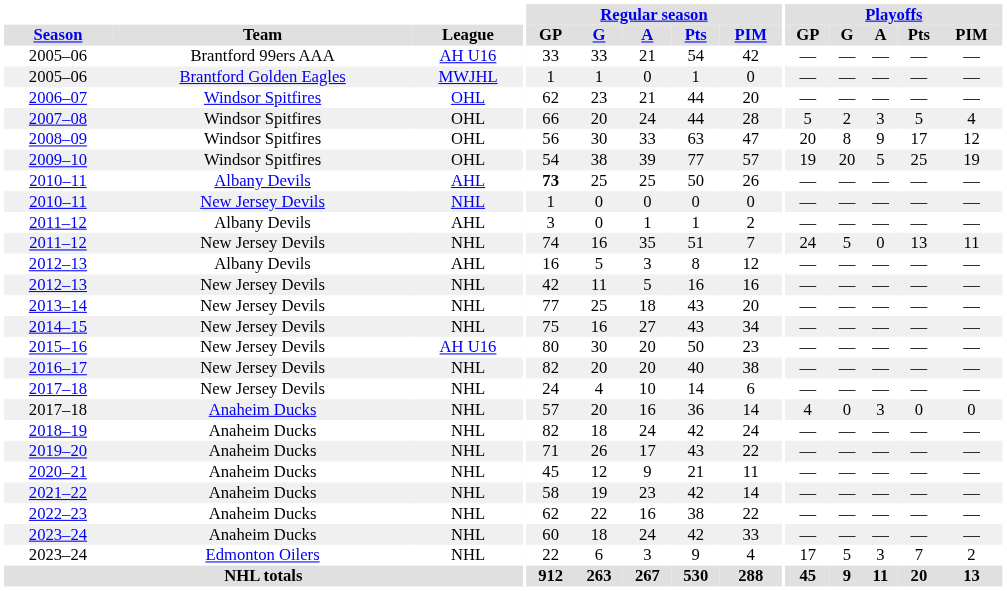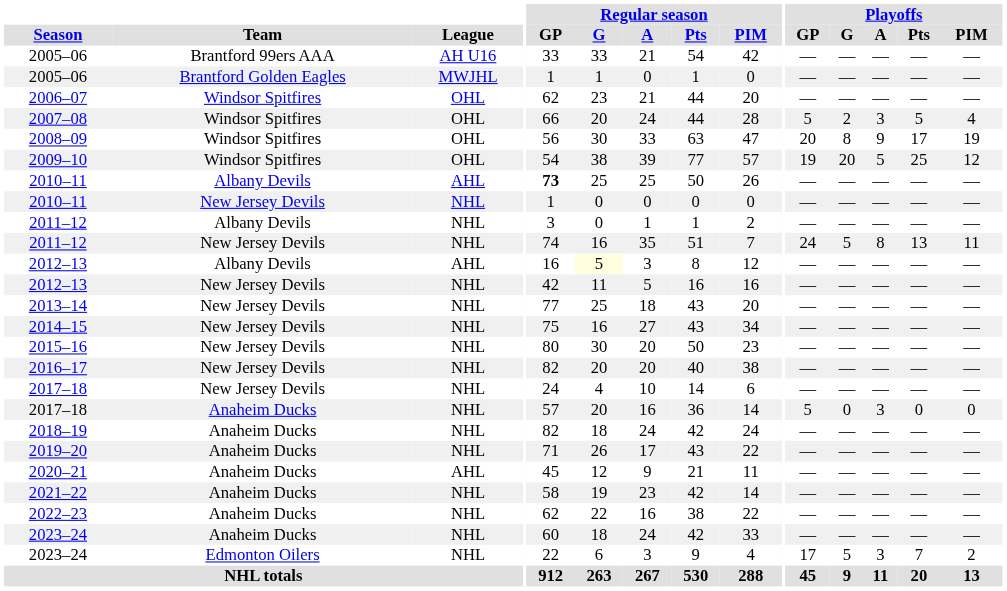 <table border="0" cellpadding="1" cellspacing="0" style="text-align:center; width:60em">
 <tr bgcolor="#e0e0e0">
 <th colspan="3" bgcolor="#ffffff"></th>
 <th rowspan="99" bgcolor="#ffffff"></th>
 <th colspan="5"><a href='#'>Regular season</a></th>
 <th rowspan="99" bgcolor="#ffffff"></th>
 <th colspan="5"><a href='#'>Playoffs</a></th>
 </tr>
 <tr bgcolor="#e0e0e0">
 <th><a href='#'>Season</a></th>
 <th>Team</th>
 <th>League</th>
 <th>GP</th>
 <th><a href='#'>G</a></th>
 <th><a href='#'>A</a></th>
 <th><a href='#'>Pts</a></th>
 <th><a href='#'>PIM</a></th>
 <th>GP</th>
 <th>G</th>
 <th>A</th>
 <th>Pts</th>
 <th>PIM</th>
 </tr>
 <tr>
 <td>2005–06</td>
 <td>Brantford 99ers AAA</td>
 <td><a href='#'>AH U16</a></td>
 <td>33</td>
 <td>33</td>
 <td>21</td>
 <td>54</td>
 <td>42</td>
 <td>—</td>
 <td>—</td>
 <td>—</td>
 <td>—</td>
 <td>—</td>
 </tr>
 <tr bgcolor="#f0f0f0">
 <td>2005–06</td>
 <td><a href='#'>Brantford Golden Eagles</a></td>
 <td><a href='#'>MWJHL</a></td>
 <td>1</td>
 <td>1</td>
 <td>0</td>
 <td>1</td>
 <td>0</td>
 <td>—</td>
 <td>—</td>
 <td>—</td>
 <td>—</td>
 <td>—</td>
 </tr>
 <tr>
 <td><a href='#'>2006–07</a></td>
 <td><a href='#'>Windsor Spitfires</a></td>
 <td><a href='#'>OHL</a></td>
 <td>62</td>
 <td>23</td>
 <td>21</td>
 <td>44</td>
 <td>20</td>
 <td>—</td>
 <td>—</td>
 <td>—</td>
 <td>—</td>
 <td>—</td>
 </tr>
 <tr bgcolor="#f0f0f0">
 <td><a href='#'>2007–08</a></td>
 <td>Windsor Spitfires</td>
 <td>OHL</td>
 <td>66</td>
 <td>20</td>
 <td>24</td>
 <td>44</td>
 <td>28</td>
 <td>5</td>
 <td>2</td>
 <td>3</td>
 <td>5</td>
 <td>4</td>
 </tr>
 <tr>
 <td><a href='#'>2008–09</a></td>
 <td>Windsor Spitfires</td>
 <td>OHL</td>
 <td>56</td>
 <td>30</td>
 <td>33</td>
 <td>63</td>
 <td>47</td>
 <td>20</td>
 <td>8</td>
 <td>9</td>
 <td>17</td>
-<td>12</td>
+<td>19</td>
 </tr>
 <tr bgcolor="#f0f0f0">
 <td><a href='#'>2009–10</a></td>
 <td>Windsor Spitfires</td>
 <td>OHL</td>
 <td>54</td>
 <td>38</td>
 <td>39</td>
 <td>77</td>
 <td>57</td>
 <td>19</td>
 <td>20</td>
 <td>5</td>
 <td>25</td>
-<td>19</td>
+<td>12</td>
 </tr>
 <tr>
 <td><a href='#'>2010–11</a></td>
 <td><a href='#'>Albany Devils</a></td>
 <td><a href='#'>AHL</a></td>
 <td><strong>73</strong></td>
 <td>25</td>
 <td>25</td>
 <td>50</td>
 <td>26</td>
 <td>—</td>
 <td>—</td>
 <td>—</td>
 <td>—</td>
 <td>—</td>
 </tr>
 <tr bgcolor="#f0f0f0">
 <td><a href='#'>2010–11</a></td>
 <td><a href='#'>New Jersey Devils</a></td>
 <td><a href='#'>NHL</a></td>
 <td>1</td>
 <td>0</td>
 <td>0</td>
 <td>0</td>
 <td>0</td>
 <td>—</td>
 <td>—</td>
 <td>—</td>
 <td>—</td>
 <td>—</td>
 </tr>
 <tr>
 <td><a href='#'>2011–12</a></td>
 <td>Albany Devils</td>
-<td>AHL</td>
+<td>NHL</td>
 <td>3</td>
 <td>0</td>
 <td>1</td>
 <td>1</td>
 <td>2</td>
 <td>—</td>
 <td>—</td>
 <td>—</td>
 <td>—</td>
 <td>—</td>
 </tr>
 <tr bgcolor="#f0f0f0">
 <td><a href='#'>2011–12</a></td>
 <td>New Jersey Devils</td>
 <td>NHL</td>
 <td>74</td>
 <td>16</td>
 <td>35</td>
 <td>51</td>
 <td>7</td>
 <td>24</td>
 <td>5</td>
-<td>0</td>
+<td>8</td>
 <td>13</td>
 <td>11</td>
 </tr>
 <tr>
 <td><a href='#'>2012–13</a></td>
 <td>Albany Devils</td>
 <td>AHL</td>
 <td>16</td>
-<td>5</td>
+<td style="background: lightyellow;">5</td>
 <td>3</td>
 <td>8</td>
 <td>12</td>
 <td>—</td>
 <td>—</td>
 <td>—</td>
 <td>—</td>
 <td>—</td>
 </tr>
 <tr bgcolor="#f0f0f0">
 <td><a href='#'>2012–13</a></td>
 <td>New Jersey Devils</td>
 <td>NHL</td>
 <td>42</td>
 <td>11</td>
 <td>5</td>
 <td>16</td>
 <td>16</td>
 <td>—</td>
 <td>—</td>
 <td>—</td>
 <td>—</td>
 <td>—</td>
 </tr>
 <tr>
 <td><a href='#'>2013–14</a></td>
 <td>New Jersey Devils</td>
 <td>NHL</td>
 <td>77</td>
 <td>25</td>
 <td>18</td>
 <td>43</td>
 <td>20</td>
 <td>—</td>
 <td>—</td>
 <td>—</td>
 <td>—</td>
 <td>—</td>
 </tr>
 <tr bgcolor="#f0f0f0">
 <td><a href='#'>2014–15</a></td>
 <td>New Jersey Devils</td>
 <td>NHL</td>
 <td>75</td>
 <td>16</td>
 <td>27</td>
 <td>43</td>
 <td>34</td>
 <td>—</td>
 <td>—</td>
 <td>—</td>
 <td>—</td>
 <td>—</td>
 </tr>
 <tr>
 <td><a href='#'>2015–16</a></td>
 <td>New Jersey Devils</td>
-<td><a href='#'>AH U16</a></td>
+<td>NHL</td>
 <td>80</td>
 <td>30</td>
 <td>20</td>
 <td>50</td>
 <td>23</td>
 <td>—</td>
 <td>—</td>
 <td>—</td>
 <td>—</td>
 <td>—</td>
 </tr>
 <tr bgcolor="#f0f0f0">
 <td><a href='#'>2016–17</a></td>
 <td>New Jersey Devils</td>
 <td>NHL</td>
 <td>82</td>
 <td>20</td>
 <td>20</td>
 <td>40</td>
 <td>38</td>
 <td>—</td>
 <td>—</td>
 <td>—</td>
 <td>—</td>
 <td>—</td>
 </tr>
 <tr>
 <td><a href='#'>2017–18</a></td>
 <td>New Jersey Devils</td>
 <td>NHL</td>
 <td>24</td>
 <td>4</td>
 <td>10</td>
 <td>14</td>
 <td>6</td>
 <td>—</td>
 <td>—</td>
 <td>—</td>
 <td>—</td>
 <td>—</td>
 </tr>
 <tr bgcolor="#f0f0f0">
 <td>2017–18</td>
 <td><a href='#'>Anaheim Ducks</a></td>
 <td>NHL</td>
 <td>57</td>
 <td>20</td>
 <td>16</td>
 <td>36</td>
 <td>14</td>
-<td>4</td>
+<td>5</td>
 <td>0</td>
 <td>3</td>
 <td>0</td>
 <td>0</td>
 </tr>
 <tr>
 <td><a href='#'>2018–19</a></td>
 <td>Anaheim Ducks</td>
 <td>NHL</td>
 <td>82</td>
 <td>18</td>
 <td>24</td>
 <td>42</td>
 <td>24</td>
 <td>—</td>
 <td>—</td>
 <td>—</td>
 <td>—</td>
 <td>—</td>
 </tr>
 <tr bgcolor="#f0f0f0">
 <td><a href='#'>2019–20</a></td>
 <td>Anaheim Ducks</td>
 <td>NHL</td>
 <td>71</td>
 <td>26</td>
 <td>17</td>
 <td>43</td>
 <td>22</td>
 <td>—</td>
 <td>—</td>
 <td>—</td>
 <td>—</td>
 <td>—</td>
 </tr>
 <tr>
 <td><a href='#'>2020–21</a></td>
 <td>Anaheim Ducks</td>
-<td>NHL</td>
+<td>AHL</td>
 <td>45</td>
 <td>12</td>
 <td>9</td>
 <td>21</td>
 <td>11</td>
 <td>—</td>
 <td>—</td>
 <td>—</td>
 <td>—</td>
 <td>—</td>
 </tr>
 <tr bgcolor="#f0f0f0">
 <td><a href='#'>2021–22</a></td>
 <td>Anaheim Ducks</td>
 <td>NHL</td>
 <td>58</td>
 <td>19</td>
 <td>23</td>
 <td>42</td>
 <td>14</td>
 <td>—</td>
 <td>—</td>
 <td>—</td>
 <td>—</td>
 <td>—</td>
 </tr>
 <tr>
 <td><a href='#'>2022–23</a></td>
 <td>Anaheim Ducks</td>
 <td>NHL</td>
 <td>62</td>
 <td>22</td>
 <td>16</td>
 <td>38</td>
 <td>22</td>
 <td>—</td>
 <td>—</td>
 <td>—</td>
 <td>—</td>
 <td>—</td>
 </tr>
 <tr bgcolor="#f0f0f0">
 <td><a href='#'>2023–24</a></td>
 <td>Anaheim Ducks</td>
 <td>NHL</td>
 <td>60</td>
 <td>18</td>
 <td>24</td>
 <td>42</td>
 <td>33</td>
 <td>—</td>
 <td>—</td>
 <td>—</td>
 <td>—</td>
 <td>—</td>
 </tr>
 <tr>
 <td>2023–24</td>
 <td><a href='#'>Edmonton Oilers</a></td>
 <td>NHL</td>
 <td>22</td>
 <td>6</td>
 <td>3</td>
 <td>9</td>
 <td>4</td>
 <td>17</td>
 <td>5</td>
 <td>3</td>
 <td>7</td>
 <td>2</td>
 </tr>
 <tr bgcolor="#e0e0e0">
 <th colspan="3">NHL totals</th>
 <th>912</th>
 <th>263</th>
 <th>267</th>
 <th>530</th>
 <th>288</th>
 <th>45</th>
 <th>9</th>
 <th>11</th>
 <th>20</th>
 <th>13</th>
 </tr>
 </table>
